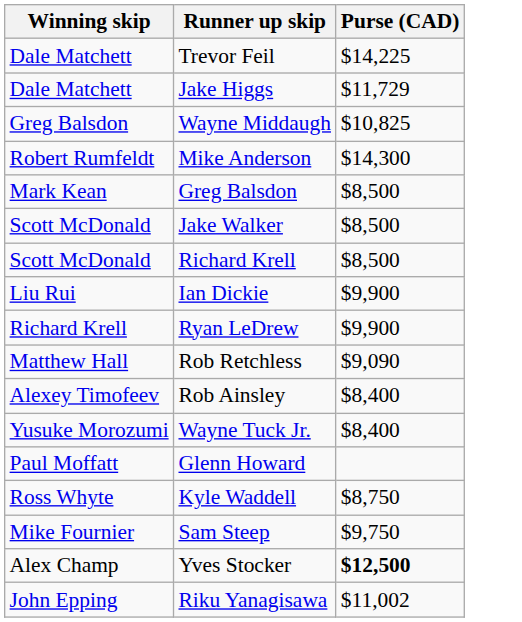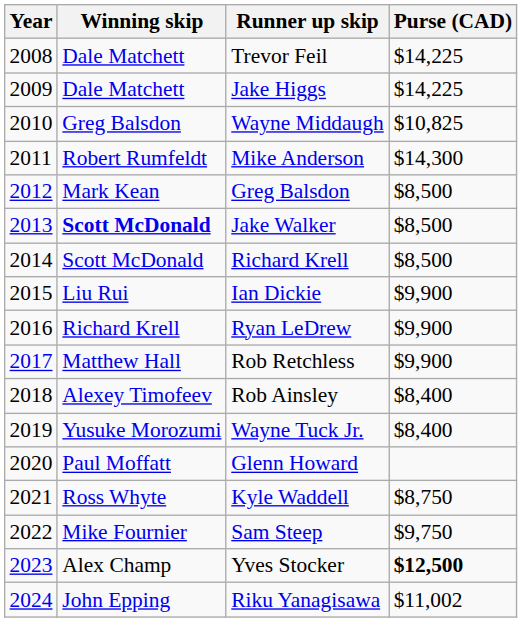 <table class="wikitable">
 <tr>
+<th scope="col">Year</th>
 <th scope="col">Winning skip</th>
 <th scope="col">Runner up skip</th>
 <th scope="col">Purse (CAD)</th>
 </tr>
 <tr>
+<td>2008</td>
 <td> <a href='#'>Dale Matchett</a></td>
 <td> Trevor Feil</td>
 <td>$14,225 </td>
 </tr>
 <tr>
+<td>2009</td>
 <td> <a href='#'>Dale Matchett</a></td>
 <td> <a href='#'>Jake Higgs</a></td>
-<td>$11,729 </td>
+<td>$14,225 </td>
 </tr>
 <tr>
+<td>2010</td>
 <td> <a href='#'>Greg Balsdon</a></td>
 <td> <a href='#'>Wayne Middaugh</a></td>
 <td>$10,825</td>
 </tr>
 <tr>
+<td>2011</td>
 <td> <a href='#'>Robert Rumfeldt</a></td>
 <td> <a href='#'>Mike Anderson</a></td>
 <td>$14,300</td>
 </tr>
 <tr>
+<td><a href='#'>2012</a></td>
 <td> <a href='#'>Mark Kean</a></td>
 <td> <a href='#'>Greg Balsdon</a></td>
 <td>$8,500</td>
 </tr>
 <tr>
-<td> <a href='#'>Scott McDonald</a></td>
+<td><a href='#'>2013</a></td>
+<td><strong> <a href='#'>Scott McDonald</a></strong></td>
 <td> <a href='#'>Jake Walker</a></td>
 <td>$8,500</td>
 </tr>
 <tr>
+<td>2014</td>
 <td> <a href='#'>Scott McDonald</a></td>
 <td> <a href='#'>Richard Krell</a></td>
 <td>$8,500</td>
 </tr>
 <tr>
+<td>2015</td>
 <td> <a href='#'>Liu Rui</a></td>
 <td> <a href='#'>Ian Dickie</a></td>
 <td>$9,900</td>
 </tr>
 <tr>
+<td>2016</td>
 <td> <a href='#'>Richard Krell</a></td>
 <td> <a href='#'>Ryan LeDrew</a></td>
 <td>$9,900</td>
 </tr>
 <tr>
+<td><a href='#'>2017</a></td>
 <td> <a href='#'>Matthew Hall</a></td>
 <td> Rob Retchless</td>
-<td>$9,090</td>
+<td>$9,900</td>
 </tr>
 <tr>
+<td>2018</td>
 <td> <a href='#'>Alexey Timofeev</a></td>
 <td> Rob Ainsley</td>
 <td>$8,400</td>
 </tr>
 <tr>
+<td>2019</td>
 <td> <a href='#'>Yusuke Morozumi</a></td>
 <td> <a href='#'>Wayne Tuck Jr.</a></td>
 <td>$8,400</td>
 </tr>
 <tr>
+<td>2020</td>
 <td> <a href='#'>Paul Moffatt</a></td>
 <td> <a href='#'>Glenn Howard</a></td>
 <td></td>
 </tr>
 <tr>
+<td>2021</td>
 <td> <a href='#'>Ross Whyte</a></td>
 <td> <a href='#'>Kyle Waddell</a></td>
 <td>$8,750</td>
 </tr>
 <tr>
+<td>2022</td>
 <td> <a href='#'>Mike Fournier</a></td>
 <td> <a href='#'>Sam Steep</a></td>
 <td>$9,750</td>
 </tr>
 <tr>
+<td><a href='#'>2023</a></td>
 <td> Alex Champ</td>
 <td> Yves Stocker</td>
 <td><strong>$12,500</strong></td>
 </tr>
 <tr>
+<td><a href='#'>2024</a></td>
 <td> <a href='#'>John Epping</a></td>
 <td> <a href='#'>Riku Yanagisawa</a></td>
 <td>$11,002</td>
 </tr>
 </table>
